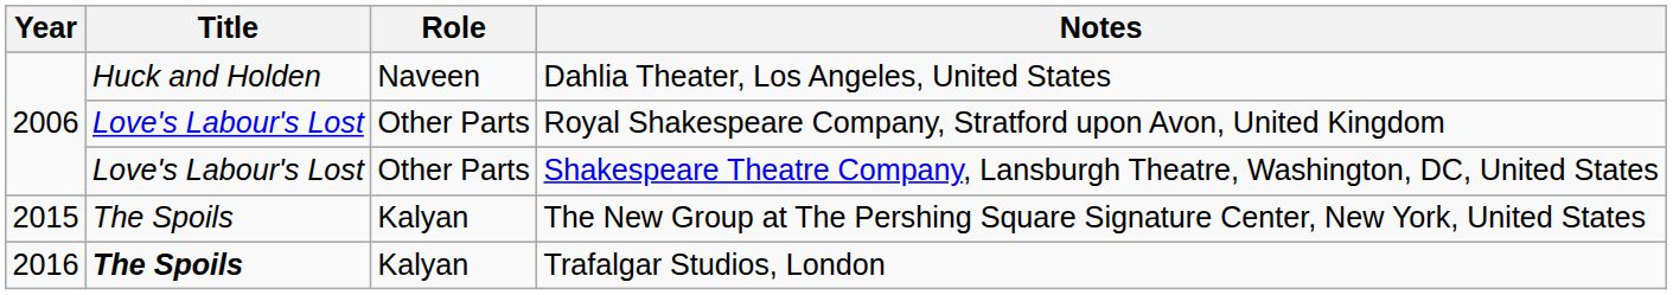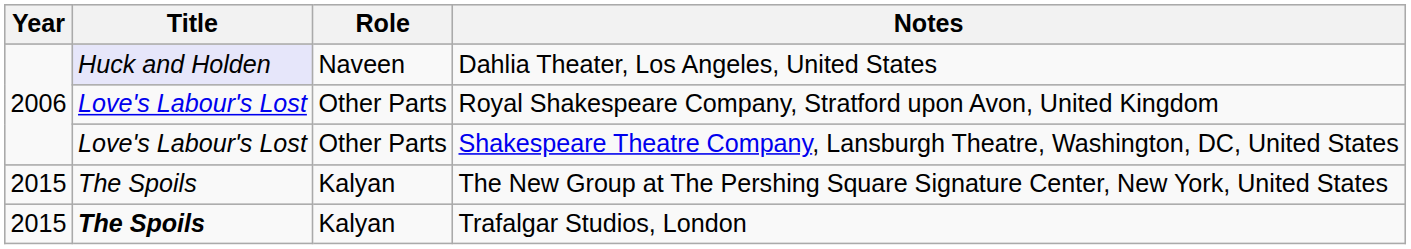 <table class="wikitable sortable">
 <tr>
 <th>Year</th>
 <th>Title</th>
 <th>Role</th>
 <th class="unsortable">Notes</th>
 </tr>
 <tr>
 <td rowspan=3>2006</td>
-<td><em>Huck and Holden</em></td>
+<td style="background: lavender;"><em>Huck and Holden</em></td>
 <td>Naveen</td>
 <td>Dahlia Theater, Los Angeles, United States</td>
 </tr>
 <tr>
 <td><em><a href='#'>Love's Labour's Lost</a></em></td>
 <td>Other Parts</td>
 <td>Royal Shakespeare Company, Stratford upon Avon, United Kingdom</td>
 </tr>
 <tr>
 <td><em>Love's Labour's Lost</em></td>
 <td>Other Parts</td>
 <td><a href='#'>Shakespeare Theatre Company</a>, Lansburgh Theatre, Washington, DC, United States</td>
 </tr>
 <tr>
 <td>2015</td>
 <td><em>The Spoils</em></td>
 <td>Kalyan</td>
 <td>The New Group at The Pershing Square Signature Center, New York, United States</td>
 </tr>
 <tr>
-<td>2016</td>
+<td>2015</td>
 <td><strong><em>The Spoils</em></strong></td>
 <td>Kalyan</td>
 <td>Trafalgar Studios, London</td>
 </tr>
 </table>
